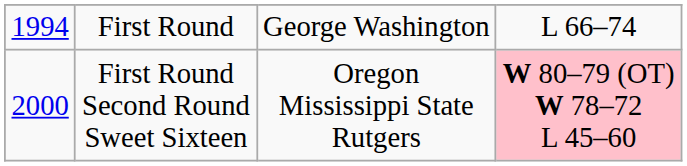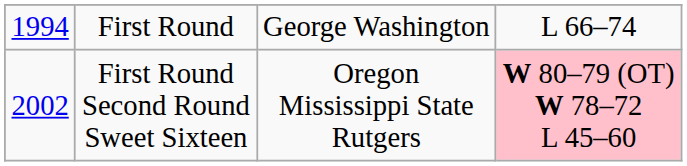 <table class="wikitable">
 <tr align="center">
 <td><a href='#'>1994</a></td>
 <td>First Round</td>
 <td>George Washington</td>
 <td>L 66–74</td>
 </tr>
 <tr align="center">
-<td><a href='#'>2000</a></td>
+<td><a href='#'>2002</a></td>
 <td>First Round<br>Second Round<br>Sweet Sixteen</td>
 <td>Oregon<br>Mississippi State<br>Rutgers</td>
 <td style="background: pink;"><strong>W</strong> 80–79 (OT)<br><strong>W</strong> 78–72<br>L 45–60</td>
 </tr>
 </table>
